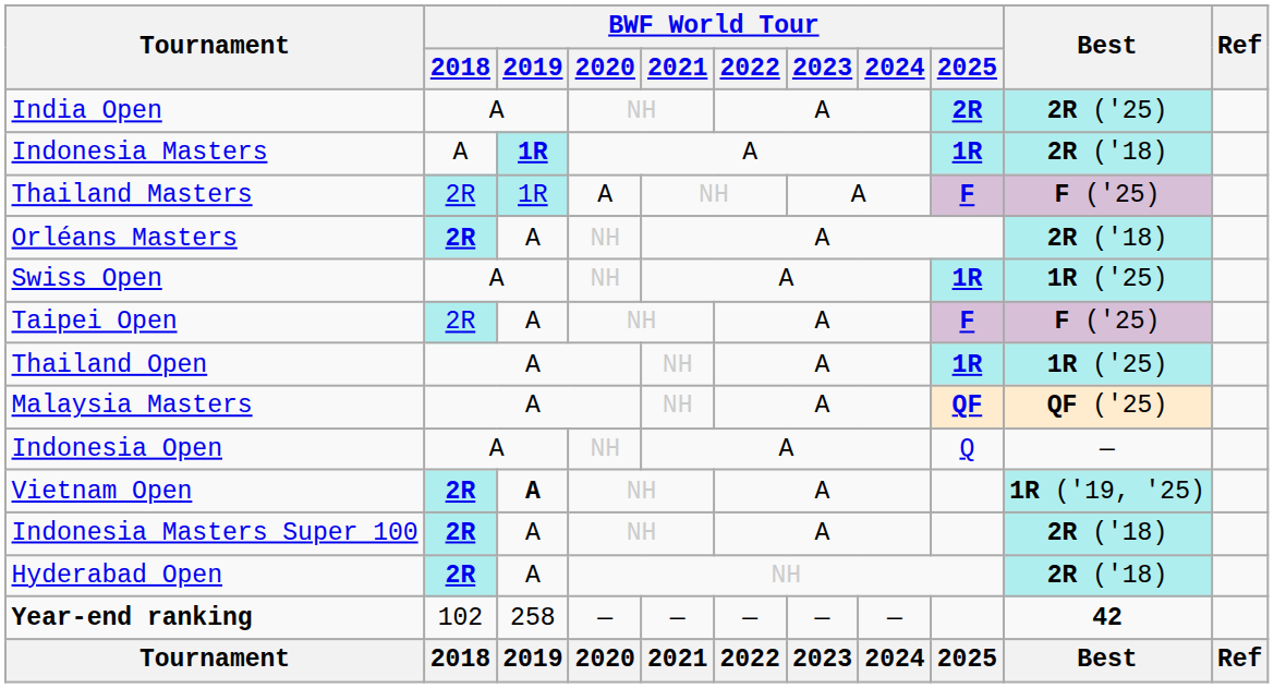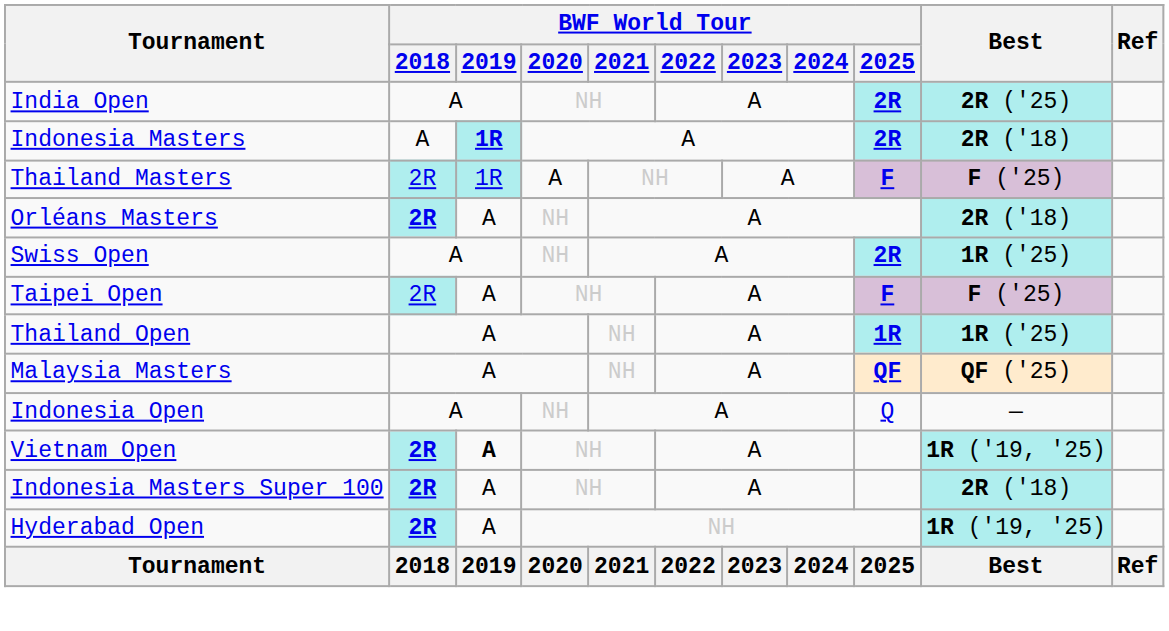 <table style='font-size: 90%; text-align:center;' class='wikitable'>
 <tr>
 <th rowspan="2">Tournament</th>
 <th colspan="8"><a href='#'>BWF World Tour</a></th>
 <th rowspan="2">Best</th>
 <th rowspan="2">Ref</th>
 </tr>
 <tr>
 <th><a href='#'>2018</a></th>
 <th><a href='#'>2019</a></th>
 <th><a href='#'>2020</a></th>
 <th><a href='#'>2021</a></th>
 <th><a href='#'>2022</a></th>
 <th><a href='#'>2023</a></th>
 <th><a href='#'>2024</a></th>
 <th><a href='#'>2025</a></th>
 </tr>
 <tr>
 <td align=left><a href='#'>India Open</a></td>
 <td colspan="2">A</td>
 <td colspan="2" style=color:#ccc>NH</td>
 <td colspan="3">A</td>
 <td bgcolor=AFEEEE><strong><a href='#'>2R</a></strong></td>
 <td bgcolor=AFEEEE><strong>2R</strong> ('25)</td>
 <td></td>
 </tr>
 <tr>
 <td align=left><a href='#'>Indonesia Masters</a></td>
 <td>A</td>
 <td bgcolor=AFEEEE><strong><a href='#'>1R</a></strong></td>
 <td colspan="5">A</td>
-<td bgcolor=AFEEEE><strong><a href='#'>1R</a></strong></td>
+<td bgcolor=AFEEEE><strong><a href='#'>2R</a></strong></td>
 <td bgcolor=AFEEEE><strong>2R</strong> ('18)</td>
 <td></td>
 </tr>
 <tr>
 <td align=left><a href='#'>Thailand Masters</a></td>
 <td bgcolor=AFEEEE><a href='#'>2R</a></td>
 <td bgcolor=AFEEEE><a href='#'>1R</a></td>
 <td>A</td>
 <td colspan="2" style=color:#ccc>NH</td>
 <td colspan="2">A</td>
 <td bgcolor=D8BFD8><strong><a href='#'>F</a></strong></td>
 <td bgcolor=D8BFD8><strong>F</strong> ('25)</td>
 <td></td>
 </tr>
 <tr>
 <td align=left><a href='#'>Orléans Masters</a></td>
 <td bgcolor=AFEEEE><strong><a href='#'>2R</a></strong></td>
 <td>A</td>
 <td style=color:#ccc>NH</td>
 <td colspan="5">A</td>
 <td bgcolor=AFEEEE><strong>2R</strong> ('18)</td>
 <td></td>
 </tr>
 <tr>
 <td align=left><a href='#'>Swiss Open</a></td>
 <td colspan="2">A</td>
 <td style=color:#ccc>NH</td>
 <td colspan="4">A</td>
-<td bgcolor=AFEEEE><strong><a href='#'>1R</a></strong></td>
+<td bgcolor=AFEEEE><strong><a href='#'>2R</a></strong></td>
 <td bgcolor=AFEEEE><strong>1R</strong> ('25)</td>
 <td></td>
 </tr>
 <tr>
 <td align=left><a href='#'>Taipei Open</a></td>
 <td bgcolor=AFEEEE><a href='#'>2R</a></td>
 <td>A</td>
 <td colspan="2" style=color:#ccc>NH</td>
 <td colspan="3">A</td>
 <td bgcolor=D8BFD8><strong><a href='#'>F</a></strong></td>
 <td bgcolor=D8BFD8><strong>F</strong> ('25)</td>
 <td></td>
 </tr>
 <tr>
 <td align=left><a href='#'>Thailand Open</a></td>
 <td colspan="3">A</td>
 <td style=color:#ccc>NH</td>
 <td colspan="3">A</td>
 <td bgcolor=AFEEEE><strong><a href='#'>1R</a></strong></td>
 <td bgcolor=AFEEEE><strong>1R</strong> ('25)</td>
 <td></td>
 </tr>
 <tr>
 <td align=left><a href='#'>Malaysia Masters</a></td>
 <td colspan="3">A</td>
 <td style=color:#ccc>NH</td>
 <td colspan="3">A</td>
 <td bgcolor=FFEBCD><strong><a href='#'>QF</a></strong></td>
 <td bgcolor=FFEBCD><strong>QF</strong> ('25)</td>
 <td></td>
 </tr>
 <tr>
 <td align=left><a href='#'>Indonesia Open</a></td>
 <td colspan="2">A</td>
 <td style=color:#ccc>NH</td>
 <td colspan="4">A</td>
 <td><a href='#'>Q</a></td>
 <td>—</td>
 <td></td>
 </tr>
 <tr>
 <td align=left><a href='#'>Vietnam Open</a></td>
 <td bgcolor=AFEEEE><strong><a href='#'>2R</a></strong></td>
 <td><strong>A</strong></td>
 <td colspan="2" style=color:#ccc>NH</td>
 <td colspan="3">A</td>
 <td></td>
 <td bgcolor=AFEEEE><strong>1R</strong> ('19, '25)</td>
 <td></td>
 </tr>
 <tr>
 <td align=left><a href='#'>Indonesia Masters Super 100</a></td>
 <td bgcolor=AFEEEE><strong><a href='#'>2R</a></strong></td>
 <td>A</td>
 <td colspan="2" style=color:#ccc>NH</td>
 <td colspan="3">A</td>
 <td></td>
 <td bgcolor=AFEEEE><strong>2R</strong> ('18)</td>
 <td></td>
 </tr>
 <tr>
 <td align=left><a href='#'>Hyderabad Open</a></td>
 <td bgcolor=AFEEEE><strong><a href='#'>2R</a></strong></td>
 <td>A</td>
 <td colspan="6" style=color:#ccc>NH</td>
-<td bgcolor=AFEEEE><strong>2R</strong> ('18)</td>
-<td></td>
-</tr>
-<tr>
-<td align=left><strong>Year-end ranking</strong></td>
-<td 2018;>102</td>
-<td 2019;>258</td>
-<td 2020;>—</td>
-<td 2021;>—</td>
-<td 2022;>—</td>
-<td 2023;>—</td>
-<td 2024;>—</td>
-<td 2025;></td>
-<td Best;><strong>42</strong></td>
+<td bgcolor=AFEEEE><strong>1R</strong> ('19, '25)</td>
 <td></td>
 </tr>
 <tr>
 <th>Tournament</th>
 <th>2018</th>
 <th>2019</th>
 <th>2020</th>
 <th>2021</th>
 <th>2022</th>
 <th>2023</th>
 <th>2024</th>
 <th>2025</th>
 <th>Best</th>
 <th>Ref</th>
 </tr>
 </table>
